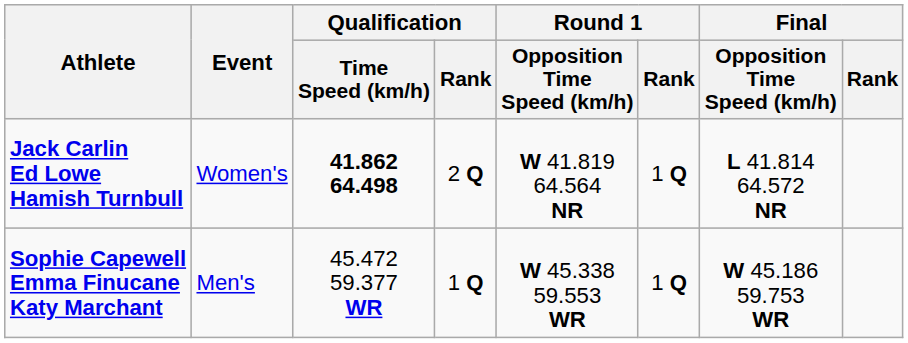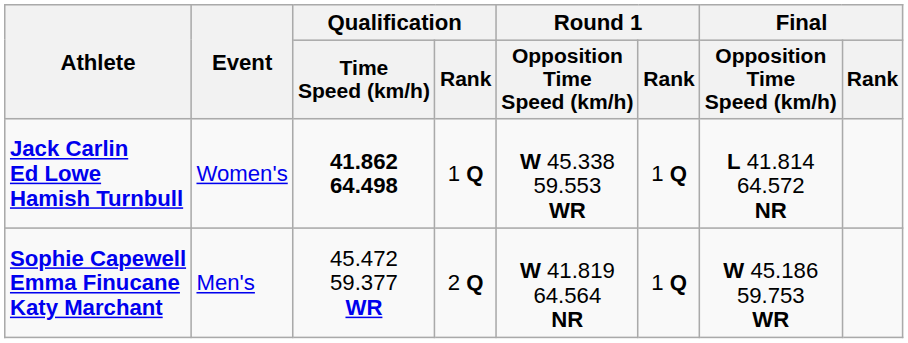 <table class=wikitable style=font-size:90%;text-align:center>
 <tr>
 <th rowspan=2>Athlete</th>
 <th rowspan=2>Event</th>
 <th colspan=2>Qualification</th>
 <th colspan=2>Round 1</th>
 <th colspan=2>Final</th>
 </tr>
 <tr style=font-size:95%>
 <th>Time<br>Speed (km/h)</th>
 <th>Rank</th>
 <th>Opposition<br>Time<br>Speed (km/h)</th>
 <th>Rank</th>
 <th>Opposition<br>Time<br>Speed (km/h)</th>
 <th>Rank</th>
 </tr>
 <tr>
 <td align=left><strong><a href='#'>Jack Carlin</a></strong><br><strong><a href='#'>Ed Lowe</a></strong><br><strong><a href='#'>Hamish Turnbull</a></strong></td>
 <td align=left><a href='#'>Women's</a></td>
 <td><strong>41.862<br>64.498</strong></td>
-<td>2 <strong>Q</strong></td>
-<td><br><strong>W</strong> 41.819<br>64.564<br><strong>NR</strong></td>
+<td>1 <strong>Q</strong></td>
+<td><br><strong>W</strong> 45.338<br>59.553<br><strong>WR</strong></td>
 <td>1 <strong>Q</strong></td>
 <td><br><strong>L</strong> 41.814<br>64.572<br><strong>NR</strong></td>
 <td></td>
 </tr>
 <tr>
 <td align=left><strong><a href='#'>Sophie Capewell</a></strong><br><strong><a href='#'>Emma Finucane</a></strong><br><strong><a href='#'>Katy Marchant</a></strong></td>
 <td align=left><a href='#'>Men's</a></td>
 <td>45.472<br>59.377<br><strong><a href='#'>WR</a></strong></td>
-<td>1 <strong>Q</strong></td>
-<td><br><strong>W</strong> 45.338<br>59.553<br><strong>WR</strong></td>
+<td>2 <strong>Q</strong></td>
+<td><br><strong>W</strong> 41.819<br>64.564<br><strong>NR</strong></td>
 <td>1 <strong>Q</strong></td>
 <td><br> <strong>W</strong> 45.186<br>59.753<br><strong>WR</strong></td>
 <td></td>
 </tr>
 </table>
